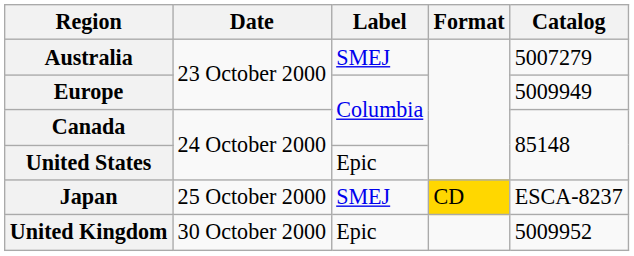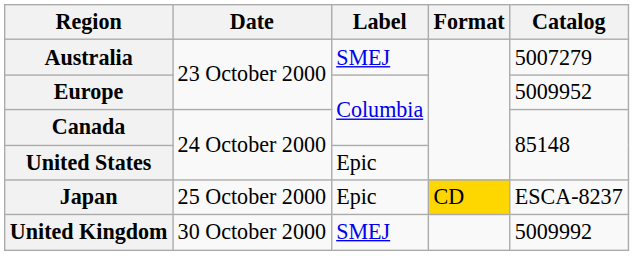 <table class="wikitable plainrowheaders">
 <tr>
 <th>Region</th>
 <th>Date</th>
 <th>Label</th>
 <th>Format</th>
 <th>Catalog</th>
 </tr>
 <tr>
 <th scope="row">Australia</th>
 <td rowspan="2">23 October 2000</td>
 <td><a href='#'>SMEJ</a></td>
 <td rowspan="4"></td>
 <td>5007279</td>
 </tr>
 <tr>
 <th scope="row">Europe</th>
 <td rowspan="2"><a href='#'>Columbia</a></td>
-<td>5009949</td>
+<td>5009952</td>
 </tr>
 <tr>
 <th scope="row">Canada</th>
 <td rowspan="2">24 October 2000</td>
 <td rowspan="2">85148</td>
 </tr>
 <tr>
 <th scope="row">United States</th>
 <td>Epic</td>
 </tr>
 <tr>
 <th scope="row">Japan</th>
 <td>25 October 2000</td>
-<td><a href='#'>SMEJ</a></td>
+<td>Epic</td>
 <td style="background: gold;">CD</td>
 <td>ESCA-8237</td>
 </tr>
 <tr>
 <th scope="row">United Kingdom</th>
 <td>30 October 2000</td>
-<td>Epic</td>
+<td><a href='#'>SMEJ</a></td>
 <td></td>
-<td>5009952</td>
+<td>5009992</td>
 </tr>
 </table>
